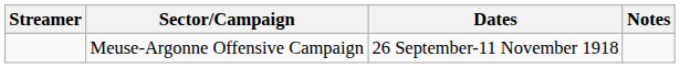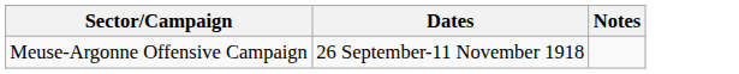 <table class="wikitable">
 <tr>
-<th>Streamer</th>
 <th>Sector/Campaign</th>
 <th>Dates</th>
 <th>Notes</th>
 </tr>
 <tr>
-<td></td>
 <td>Meuse-Argonne Offensive Campaign</td>
 <td>26 September-11 November 1918</td>
 <td></td>
 </tr>
 </table>
